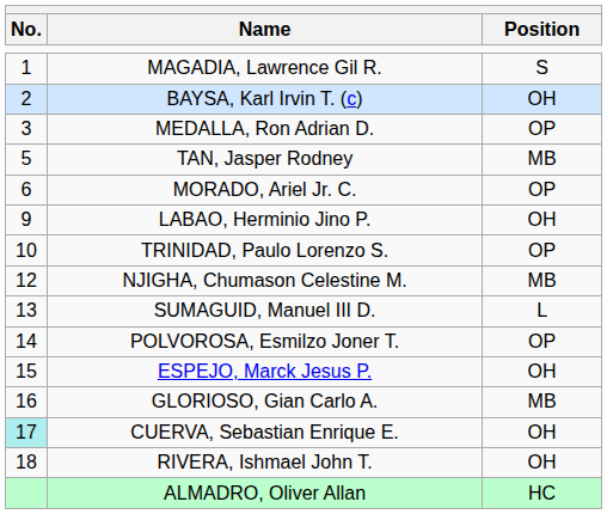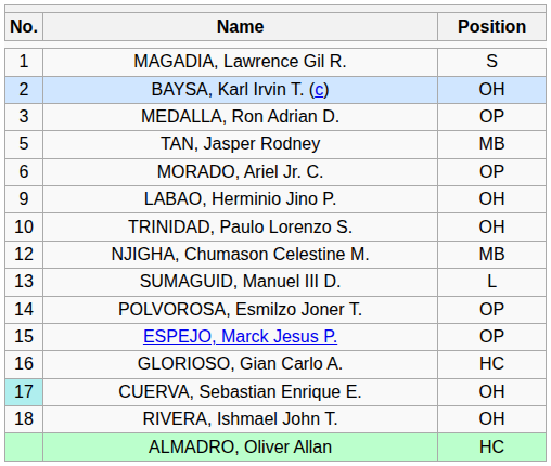 <table class='wikitable mw-collapsible' style="text-align: center; width: 500px; border: none">
 <tr>
 <th style='text-align: left;' colspan=3></th>
 </tr>
 <tr>
 <th style='width: 7%;'>No.</th>
 <th>Name</th>
 <th style='width: 20%;'>Position</th>
 </tr>
 <tr>
 <td style='border: none;'></td>
 </tr>
 <tr>
 <td>1</td>
 <td>MAGADIA, Lawrence Gil R.</td>
 <td>S</td>
 </tr>
 <tr bgcolor=#D0E6FF>
 <td>2</td>
 <td>BAYSA, Karl Irvin T. (<a href='#'>c</a>)</td>
 <td>OH</td>
 </tr>
 <tr>
 <td>3</td>
 <td>MEDALLA, Ron Adrian D.</td>
 <td>OP</td>
 </tr>
 <tr>
 <td>5</td>
 <td>TAN, Jasper Rodney</td>
 <td>MB</td>
 </tr>
 <tr>
 <td>6</td>
 <td>MORADO, Ariel Jr. C.</td>
 <td>OP</td>
 </tr>
 <tr>
 <td>9</td>
 <td>LABAO, Herminio Jino P.</td>
 <td>OH</td>
 </tr>
 <tr>
 <td>10</td>
 <td>TRINIDAD, Paulo Lorenzo S.</td>
-<td>OP</td>
+<td>OH</td>
 </tr>
 <tr>
 <td>12</td>
 <td>NJIGHA, Chumason Celestine M.</td>
 <td>MB</td>
 </tr>
 <tr>
 <td>13</td>
 <td>SUMAGUID, Manuel III D.</td>
 <td>L</td>
 </tr>
 <tr>
 <td>14</td>
 <td>POLVOROSA, Esmilzo Joner T.</td>
 <td>OP</td>
 </tr>
 <tr>
 <td>15</td>
 <td><a href='#'>ESPEJO, Marck Jesus P.</a></td>
-<td>OH</td>
+<td>OP</td>
 </tr>
 <tr>
 <td>16</td>
 <td>GLORIOSO, Gian Carlo A.</td>
-<td>MB</td>
+<td>HC</td>
 </tr>
 <tr>
 <td style="background: paleturquoise;">17</td>
 <td>CUERVA, Sebastian Enrique E.</td>
 <td>OH</td>
 </tr>
 <tr>
 <td>18</td>
 <td>RIVERA, Ishmael John T.</td>
 <td>OH</td>
 </tr>
 <tr bgcolor=#BBFFCC>
 <td></td>
 <td>ALMADRO, Oliver Allan</td>
 <td>HC</td>
 </tr>
 </table>
